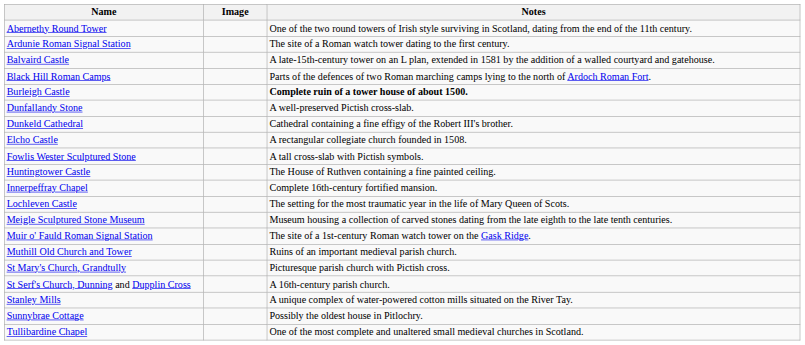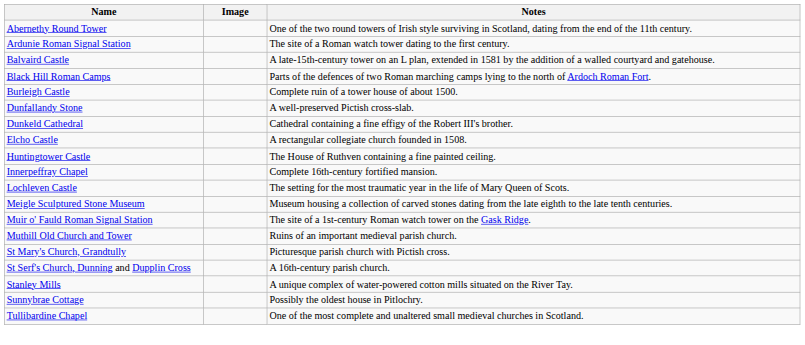 <table class="wikitable" width="100%">
 <tr>
 <th width="25%">Name<br></th>
 <th width="94px">Image</th>
 <th>Notes</th>
 </tr>
 <tr>
 <td><a href='#'>Abernethy Round Tower</a></td>
 <td></td>
 <td>One of the two round towers of Irish style surviving in Scotland, dating from the end of the 11th century.</td>
 </tr>
 <tr>
 <td><a href='#'>Ardunie Roman Signal Station</a></td>
 <td></td>
 <td>The site of a Roman watch tower dating to the first century.</td>
 </tr>
 <tr>
 <td><a href='#'>Balvaird Castle</a></td>
 <td></td>
 <td>A late-15th-century tower on an L plan, extended in 1581 by the addition of a walled courtyard and gatehouse.</td>
 </tr>
 <tr>
 <td><a href='#'>Black Hill Roman Camps</a></td>
 <td></td>
 <td>Parts of the defences of two Roman marching camps lying to the north of <a href='#'>Ardoch Roman Fort</a>.</td>
 </tr>
 <tr>
 <td><a href='#'>Burleigh Castle</a></td>
 <td></td>
-<td><strong>Complete ruin of a tower house of about 1500.</strong></td>
+<td>Complete ruin of a tower house of about 1500.</td>
 </tr>
 <tr>
 <td><a href='#'>Dunfallandy Stone</a></td>
 <td></td>
 <td>A well-preserved Pictish cross-slab.</td>
 </tr>
 <tr>
 <td><a href='#'>Dunkeld Cathedral</a></td>
 <td></td>
 <td>Cathedral containing a fine effigy of the Robert III's brother.</td>
 </tr>
 <tr>
 <td><a href='#'>Elcho Castle</a></td>
 <td></td>
 <td>A rectangular collegiate church founded in 1508.</td>
-</tr>
-<tr>
-<td><a href='#'>Fowlis Wester Sculptured Stone</a></td>
-<td></td>
-<td>A tall cross-slab with Pictish symbols.</td>
 </tr>
 <tr>
 <td><a href='#'>Huntingtower Castle</a></td>
 <td></td>
 <td>The House of Ruthven containing a fine painted ceiling.</td>
 </tr>
 <tr>
 <td><a href='#'>Innerpeffray Chapel</a></td>
 <td></td>
 <td>Complete 16th-century fortified mansion.</td>
 </tr>
 <tr>
 <td><a href='#'>Lochleven Castle</a></td>
 <td></td>
 <td>The setting for the most traumatic year in the life of Mary Queen of Scots.</td>
 </tr>
 <tr>
 <td><a href='#'>Meigle Sculptured Stone Museum</a></td>
 <td></td>
 <td>Museum housing a collection of carved stones dating from the late eighth to the late tenth centuries.</td>
 </tr>
 <tr>
 <td><a href='#'>Muir o' Fauld Roman Signal Station</a></td>
 <td></td>
 <td>The site of a 1st-century Roman watch tower on the <a href='#'>Gask Ridge</a>.</td>
 </tr>
 <tr>
 <td><a href='#'>Muthill Old Church and Tower</a></td>
 <td></td>
 <td>Ruins of an important medieval parish church.</td>
 </tr>
 <tr>
 <td><a href='#'>St Mary's Church, Grandtully</a></td>
 <td></td>
 <td>Picturesque parish church with Pictish cross.</td>
 </tr>
 <tr>
 <td><a href='#'>St Serf's Church, Dunning</a> and <a href='#'>Dupplin Cross</a></td>
 <td></td>
 <td>A 16th-century parish church.</td>
 </tr>
 <tr>
 <td><a href='#'>Stanley Mills</a></td>
 <td></td>
 <td>A unique complex of water-powered cotton mills situated on the River Tay.</td>
 </tr>
 <tr>
 <td><a href='#'>Sunnybrae Cottage</a></td>
 <td></td>
 <td>Possibly the oldest house in Pitlochry.</td>
 </tr>
 <tr>
 <td><a href='#'>Tullibardine Chapel</a></td>
 <td></td>
 <td>One of the most complete and unaltered small medieval churches in Scotland.</td>
 </tr>
 </table>
